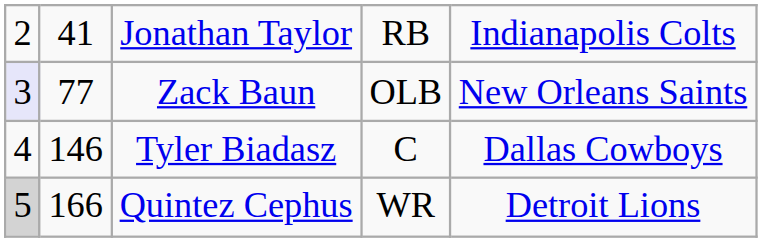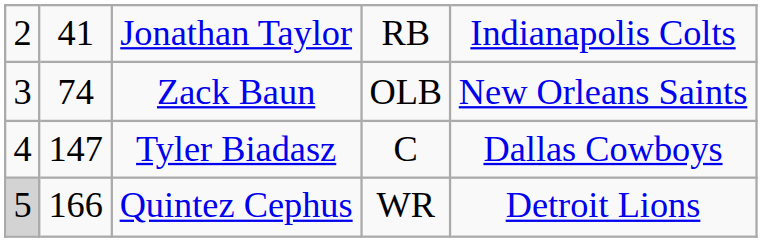 <table class="wikitable" style="text-align:center">
 <tr>
 <td>2</td>
 <td>41</td>
 <td><a href='#'>Jonathan Taylor</a></td>
 <td>RB</td>
 <td><a href='#'>Indianapolis Colts</a></td>
 </tr>
 <tr>
-<td style="background: lavender;">3</td>
-<td>77</td>
+<td>3</td>
+<td>74</td>
 <td><a href='#'>Zack Baun</a></td>
 <td>OLB</td>
 <td><a href='#'>New Orleans Saints</a></td>
 </tr>
 <tr>
 <td>4</td>
-<td>146</td>
+<td>147</td>
 <td><a href='#'>Tyler Biadasz</a></td>
 <td>C</td>
 <td><a href='#'>Dallas Cowboys</a></td>
 </tr>
 <tr>
 <td style="background: lightgrey;">5</td>
 <td>166</td>
 <td><a href='#'>Quintez Cephus</a></td>
 <td>WR</td>
 <td><a href='#'>Detroit Lions</a></td>
 </tr>
 </table>
